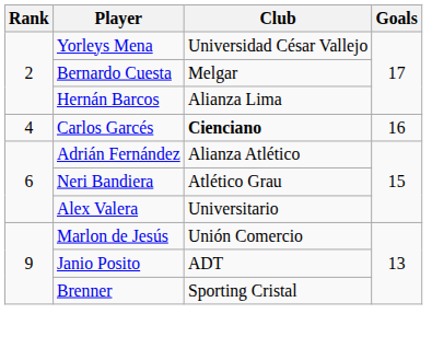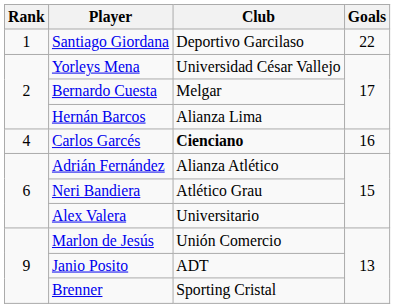 <table class="wikitable" border="1">
 <tr>
 <th>Rank</th>
 <th>Player</th>
 <th>Club</th>
 <th>Goals</th>
+</tr>
+<tr>
+<td align=center>1</td>
+<td> <a href='#'>Santiago Giordana</a></td>
+<td>Deportivo Garcilaso</td>
+<td align=center>22</td>
 </tr>
 <tr>
 <td rowspan=3 align=center>2</td>
 <td> <a href='#'>Yorleys Mena</a></td>
 <td>Universidad César Vallejo</td>
 <td rowspan=3 align=center>17</td>
 </tr>
 <tr>
 <td> <a href='#'>Bernardo Cuesta</a></td>
 <td>Melgar</td>
 </tr>
 <tr>
 <td> <a href='#'>Hernán Barcos</a></td>
 <td>Alianza Lima</td>
 </tr>
 <tr>
 <td align=center>4</td>
 <td> <a href='#'>Carlos Garcés</a></td>
 <td><strong>Cienciano</strong></td>
 <td align=center>16</td>
 </tr>
 <tr>
 <td rowspan=3 align=center>6</td>
 <td> <a href='#'>Adrián Fernández</a></td>
 <td>Alianza Atlético</td>
 <td rowspan=3 align=center>15</td>
 </tr>
 <tr>
 <td> <a href='#'>Neri Bandiera</a></td>
 <td>Atlético Grau</td>
 </tr>
 <tr>
 <td> <a href='#'>Alex Valera</a></td>
 <td>Universitario</td>
 </tr>
 <tr>
 <td rowspan=3 align=center>9</td>
 <td> <a href='#'>Marlon de Jesús</a></td>
 <td>Unión Comercio</td>
 <td rowspan=3 align=center>13</td>
 </tr>
 <tr>
 <td> <a href='#'>Janio Posito</a></td>
 <td>ADT</td>
 </tr>
 <tr>
 <td> <a href='#'>Brenner</a></td>
 <td>Sporting Cristal</td>
 </tr>
 </table>
